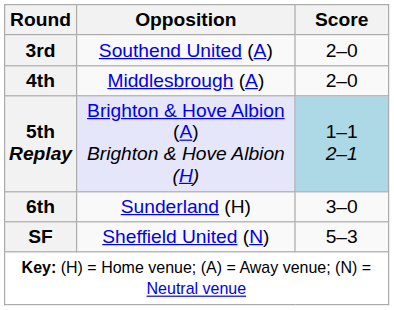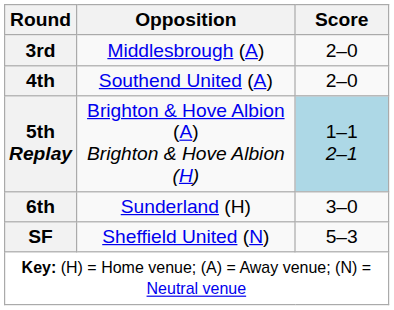 <table class="wikitable plainrowheaders" style="text-align:center;margin:0">
 <tr>
 <th scope="col" style="width:25px">Round</th>
 <th scope="col" style="width:175px">Opposition</th>
 <th scope="col" style="width:70px">Score</th>
 </tr>
 <tr>
 <th scope=row style="text-align:center">3rd</th>
+<td><a href='#'>Middlesbrough</a> (<a href='#'>A</a>)</td>
+<td>2–0</td>
+</tr>
+<tr>
+<th scope=row style="text-align:center">4th</th>
 <td><a href='#'>Southend United</a> (<a href='#'>A</a>)</td>
 <td>2–0</td>
 </tr>
 <tr>
-<th scope=row style="text-align:center">4th</th>
-<td><a href='#'>Middlesbrough</a> (<a href='#'>A</a>)</td>
-<td>2–0</td>
-</tr>
-<tr>
 <th scope=row style="text-align:center">5th<br><em>Replay</em></th>
-<td style="background: lavender;"><a href='#'>Brighton & Hove Albion</a> (<a href='#'>A</a>)<br><em>Brighton & Hove Albion (<a href='#'>H</a>)</em></td>
+<td><a href='#'>Brighton & Hove Albion</a> (<a href='#'>A</a>)<br><em>Brighton & Hove Albion (<a href='#'>H</a>)</em></td>
 <td style="background: lightblue;">1–1<br><em>2–1</em></td>
 </tr>
 <tr>
 <th scope=row style="text-align:center">6th</th>
 <td><a href='#'>Sunderland</a> (H)</td>
 <td>3–0</td>
 </tr>
 <tr>
 <th scope=row style="text-align:center">SF</th>
 <td><a href='#'>Sheffield United</a> (<a href='#'>N</a>)</td>
 <td>5–3</td>
 </tr>
 <tr>
 <td colspan="3" style="background-color:white"><small><strong>Key:</strong> (H) = Home venue; (A) = Away venue; (N) = <a href='#'>Neutral venue</a></small></td>
 </tr>
 </table>
